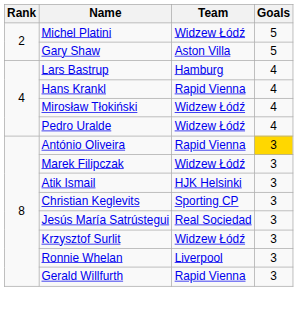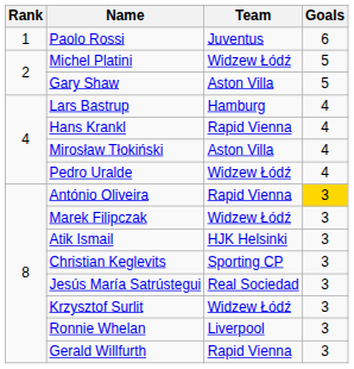 <table class="wikitable" style="text-align:center">
 <tr>
 <th>Rank</th>
 <th>Name</th>
 <th>Team</th>
 <th>Goals</th>
+</tr>
+<tr>
+<td>1</td>
+<td align="left"> <a href='#'>Paolo Rossi</a></td>
+<td align="left"> <a href='#'>Juventus</a></td>
+<td>6</td>
 </tr>
 <tr>
 <td rowspan="2">2</td>
 <td align="left"> <a href='#'>Michel Platini</a></td>
 <td align="left"> <a href='#'>Widzew Łódź</a></td>
 <td>5</td>
 </tr>
 <tr>
 <td align="left"> <a href='#'>Gary Shaw</a></td>
 <td align="left"> <a href='#'>Aston Villa</a></td>
 <td>5</td>
 </tr>
 <tr>
 <td rowspan="4">4</td>
 <td align="left"> <a href='#'>Lars Bastrup</a></td>
 <td align="left"> <a href='#'>Hamburg</a></td>
 <td>4</td>
 </tr>
 <tr>
 <td align="left"> <a href='#'>Hans Krankl</a></td>
 <td align="left"> <a href='#'>Rapid Vienna</a></td>
 <td>4</td>
 </tr>
 <tr>
 <td align="left"> <a href='#'>Mirosław Tłokiński</a></td>
-<td align="left"> <a href='#'>Widzew Łódź</a></td>
+<td align="left"> <a href='#'>Aston Villa</a></td>
 <td>4</td>
 </tr>
 <tr>
 <td align="left"> <a href='#'>Pedro Uralde</a></td>
 <td align="left"> <a href='#'>Widzew Łódź</a></td>
 <td>4</td>
 </tr>
 <tr>
 <td rowspan="8">8</td>
 <td align="left"> <a href='#'>António Oliveira</a></td>
 <td align="left"> <a href='#'>Rapid Vienna</a></td>
 <td style="background: gold;">3</td>
 </tr>
 <tr>
 <td align="left"> <a href='#'>Marek Filipczak</a></td>
 <td align="left"> <a href='#'>Widzew Łódź</a></td>
 <td>3</td>
 </tr>
 <tr>
 <td align="left"> <a href='#'>Atik Ismail</a></td>
 <td align="left"> <a href='#'>HJK Helsinki</a></td>
 <td>3</td>
 </tr>
 <tr>
 <td align="left"> <a href='#'>Christian Keglevits</a></td>
 <td align="left"> <a href='#'>Sporting CP</a></td>
 <td>3</td>
 </tr>
 <tr>
 <td align="left"> <a href='#'>Jesús María Satrústegui</a></td>
 <td align="left"> <a href='#'>Real Sociedad</a></td>
 <td>3</td>
 </tr>
 <tr>
 <td align="left"> <a href='#'>Krzysztof Surlit</a></td>
 <td align="left"> <a href='#'>Widzew Łódź</a></td>
 <td>3</td>
 </tr>
 <tr>
 <td align="left"> <a href='#'>Ronnie Whelan</a></td>
 <td align="left"> <a href='#'>Liverpool</a></td>
 <td>3</td>
 </tr>
 <tr>
 <td align="left"> <a href='#'>Gerald Willfurth</a></td>
 <td align="left"> <a href='#'>Rapid Vienna</a></td>
 <td>3</td>
 </tr>
 </table>
